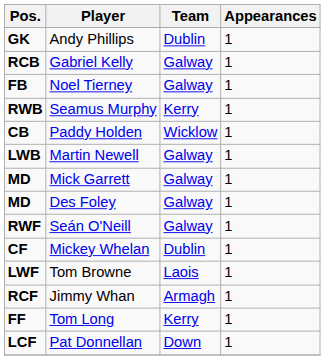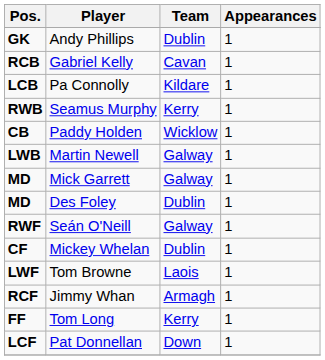 <table class="wikitable">
 <tr>
 <th>Pos.</th>
 <th>Player</th>
 <th>Team</th>
 <th>Appearances</th>
 </tr>
 <tr>
 </tr>
 <tr>
 <td><strong>GK</strong></td>
 <td> Andy Phillips</td>
 <td><a href='#'>Dublin</a></td>
 <td>1</td>
 </tr>
 <tr>
 <td><strong>RCB</strong></td>
 <td> <a href='#'>Gabriel Kelly</a></td>
-<td><a href='#'>Galway</a></td>
+<td><a href='#'>Cavan</a></td>
 <td>1</td>
 </tr>
 <tr>
-<td><strong>FB</strong></td>
-<td> <a href='#'>Noel Tierney</a></td>
-<td><a href='#'>Galway</a></td>
+<td><strong>LCB</strong></td>
+<td> Pa Connolly</td>
+<td><a href='#'>Kildare</a></td>
 <td>1</td>
 </tr>
 <tr>
 <td><strong>RWB</strong></td>
 <td> <a href='#'>Seamus Murphy</a></td>
 <td><a href='#'>Kerry</a></td>
 <td>1</td>
 </tr>
 <tr>
 <td><strong>CB</strong></td>
 <td> <a href='#'>Paddy Holden</a></td>
 <td><a href='#'>Wicklow</a></td>
 <td>1</td>
 </tr>
 <tr>
 <td><strong>LWB</strong></td>
 <td> <a href='#'>Martin Newell</a></td>
 <td><a href='#'>Galway</a></td>
 <td>1</td>
 </tr>
 <tr>
 <td><strong>MD</strong></td>
 <td> <a href='#'>Mick Garrett</a></td>
 <td><a href='#'>Galway</a></td>
 <td>1</td>
 </tr>
 <tr>
 <td><strong>MD</strong></td>
 <td> <a href='#'>Des Foley</a></td>
-<td><a href='#'>Galway</a></td>
+<td><a href='#'>Dublin</a></td>
 <td>1</td>
 </tr>
 <tr>
 <td><strong>RWF</strong></td>
 <td> <a href='#'>Seán O'Neill</a></td>
 <td><a href='#'>Galway</a></td>
 <td>1</td>
 </tr>
 <tr>
 <td><strong>CF</strong></td>
 <td> <a href='#'>Mickey Whelan</a></td>
 <td><a href='#'>Dublin</a></td>
 <td>1</td>
 </tr>
 <tr>
 <td><strong>LWF</strong></td>
 <td> Tom Browne</td>
 <td><a href='#'>Laois</a></td>
 <td>1</td>
 </tr>
 <tr>
 <td><strong>RCF</strong></td>
 <td> Jimmy Whan</td>
 <td><a href='#'>Armagh</a></td>
 <td>1</td>
 </tr>
 <tr>
 <td><strong>FF</strong></td>
 <td> <a href='#'>Tom Long</a></td>
 <td><a href='#'>Kerry</a></td>
 <td>1</td>
 </tr>
 <tr>
 <td><strong>LCF</strong></td>
 <td> <a href='#'>Pat Donnellan</a></td>
 <td><a href='#'>Down</a></td>
 <td>1</td>
 </tr>
 <tr>
 </tr>
 </table>
